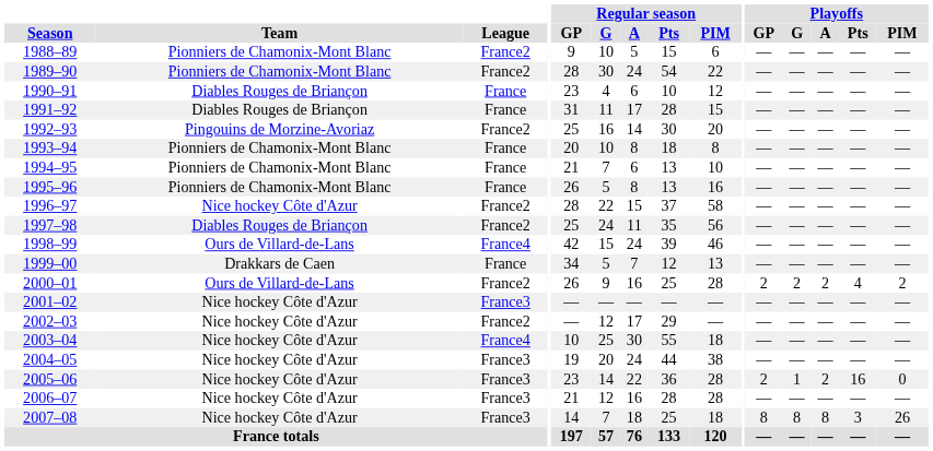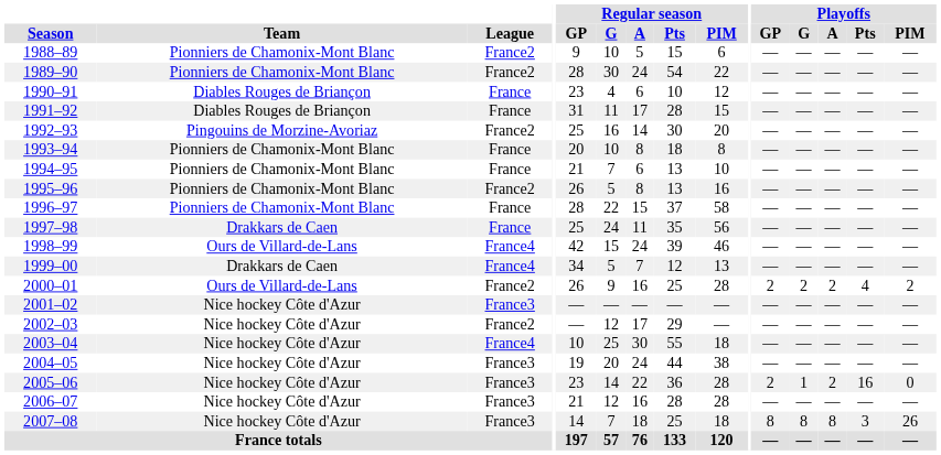 <table border="0" cellpadding="1" cellspacing="0" style="text-align:center; width:60em">
 <tr bgcolor="#e0e0e0">
 <th colspan="3" bgcolor="#ffffff"></th>
 <th rowspan="99" bgcolor="#ffffff"></th>
 <th colspan="5"><a href='#'>Regular season</a></th>
 <th rowspan="99" bgcolor="#ffffff"></th>
 <th colspan="5"><a href='#'>Playoffs</a></th>
 </tr>
 <tr bgcolor="#e0e0e0">
 <th><a href='#'>Season</a></th>
 <th>Team</th>
 <th>League</th>
 <th>GP</th>
 <th><a href='#'>G</a></th>
 <th><a href='#'>A</a></th>
 <th><a href='#'>Pts</a></th>
 <th><a href='#'>PIM</a></th>
 <th>GP</th>
 <th>G</th>
 <th>A</th>
 <th>Pts</th>
 <th>PIM</th>
 </tr>
 <tr>
 <td><a href='#'>1988–89</a></td>
 <td><a href='#'>Pionniers de Chamonix-Mont Blanc</a></td>
 <td><a href='#'>France2</a></td>
 <td>9</td>
 <td>10</td>
 <td>5</td>
 <td>15</td>
 <td>6</td>
 <td>—</td>
 <td>—</td>
 <td>—</td>
 <td>—</td>
 <td>—</td>
 </tr>
 <tr bgcolor="#f0f0f0">
 <td><a href='#'>1989–90</a></td>
 <td><a href='#'>Pionniers de Chamonix-Mont Blanc</a></td>
 <td>France2</td>
 <td>28</td>
 <td>30</td>
 <td>24</td>
 <td>54</td>
 <td>22</td>
 <td>—</td>
 <td>—</td>
 <td>—</td>
 <td>—</td>
 <td>—</td>
 </tr>
 <tr>
 <td><a href='#'>1990–91</a></td>
 <td><a href='#'>Diables Rouges de Briançon</a></td>
 <td><a href='#'>France</a></td>
 <td>23</td>
 <td>4</td>
 <td>6</td>
 <td>10</td>
 <td>12</td>
 <td>—</td>
 <td>—</td>
 <td>—</td>
 <td>—</td>
 <td>—</td>
 </tr>
 <tr bgcolor="#f0f0f0">
 <td><a href='#'>1991–92</a></td>
 <td>Diables Rouges de Briançon</td>
 <td>France</td>
 <td>31</td>
 <td>11</td>
 <td>17</td>
 <td>28</td>
 <td>15</td>
 <td>—</td>
 <td>—</td>
 <td>—</td>
 <td>—</td>
 <td>—</td>
 </tr>
 <tr>
 <td><a href='#'>1992–93</a></td>
 <td><a href='#'>Pingouins de Morzine-Avoriaz</a></td>
 <td>France2</td>
 <td>25</td>
 <td>16</td>
 <td>14</td>
 <td>30</td>
 <td>20</td>
 <td>—</td>
 <td>—</td>
 <td>—</td>
 <td>—</td>
 <td>—</td>
 </tr>
 <tr bgcolor="#f0f0f0">
 <td><a href='#'>1993–94</a></td>
 <td>Pionniers de Chamonix-Mont Blanc</td>
 <td>France</td>
 <td>20</td>
 <td>10</td>
 <td>8</td>
 <td>18</td>
 <td>8</td>
 <td>—</td>
 <td>—</td>
 <td>—</td>
 <td>—</td>
 <td>—</td>
 </tr>
 <tr>
 <td><a href='#'>1994–95</a></td>
 <td>Pionniers de Chamonix-Mont Blanc</td>
 <td>France</td>
 <td>21</td>
 <td>7</td>
 <td>6</td>
 <td>13</td>
 <td>10</td>
 <td>—</td>
 <td>—</td>
 <td>—</td>
 <td>—</td>
 <td>—</td>
 </tr>
 <tr bgcolor="#f0f0f0">
 <td><a href='#'>1995–96</a></td>
 <td>Pionniers de Chamonix-Mont Blanc</td>
-<td>France</td>
+<td>France2</td>
 <td>26</td>
 <td>5</td>
 <td>8</td>
 <td>13</td>
 <td>16</td>
 <td>—</td>
 <td>—</td>
 <td>—</td>
 <td>—</td>
 <td>—</td>
 </tr>
 <tr>
 <td><a href='#'>1996–97</a></td>
-<td><a href='#'>Nice hockey Côte d'Azur</a></td>
-<td>France2</td>
+<td><a href='#'>Pionniers de Chamonix-Mont Blanc</a></td>
+<td>France</td>
 <td>28</td>
 <td>22</td>
 <td>15</td>
 <td>37</td>
 <td>58</td>
 <td>—</td>
 <td>—</td>
 <td>—</td>
 <td>—</td>
 <td>—</td>
 </tr>
 <tr bgcolor="#f0f0f0">
 <td><a href='#'>1997–98</a></td>
-<td><a href='#'>Diables Rouges de Briançon</a></td>
-<td>France2</td>
+<td><a href='#'>Drakkars de Caen</a></td>
+<td><a href='#'>France</a></td>
 <td>25</td>
 <td>24</td>
 <td>11</td>
 <td>35</td>
 <td>56</td>
 <td>—</td>
 <td>—</td>
 <td>—</td>
 <td>—</td>
 <td>—</td>
 </tr>
 <tr>
 <td><a href='#'>1998–99</a></td>
 <td><a href='#'>Ours de Villard-de-Lans</a></td>
 <td><a href='#'>France4</a></td>
 <td>42</td>
 <td>15</td>
 <td>24</td>
 <td>39</td>
 <td>46</td>
 <td>—</td>
 <td>—</td>
 <td>—</td>
 <td>—</td>
 <td>—</td>
 </tr>
 <tr bgcolor="#f0f0f0">
 <td><a href='#'>1999–00</a></td>
 <td>Drakkars de Caen</td>
-<td>France</td>
+<td><a href='#'>France4</a></td>
 <td>34</td>
 <td>5</td>
 <td>7</td>
 <td>12</td>
 <td>13</td>
 <td>—</td>
 <td>—</td>
 <td>—</td>
 <td>—</td>
 <td>—</td>
 </tr>
 <tr>
 <td><a href='#'>2000–01</a></td>
 <td><a href='#'>Ours de Villard-de-Lans</a></td>
 <td>France2</td>
 <td>26</td>
 <td>9</td>
 <td>16</td>
 <td>25</td>
 <td>28</td>
 <td>2</td>
 <td>2</td>
 <td>2</td>
 <td>4</td>
 <td>2</td>
 </tr>
 <tr bgcolor="#f0f0f0">
 <td><a href='#'>2001–02</a></td>
 <td>Nice hockey Côte d'Azur</td>
 <td><a href='#'>France3</a></td>
 <td>—</td>
 <td>—</td>
 <td>—</td>
 <td>—</td>
 <td>—</td>
 <td>—</td>
 <td>—</td>
 <td>—</td>
 <td>—</td>
 <td>—</td>
 </tr>
 <tr>
 <td><a href='#'>2002–03</a></td>
 <td>Nice hockey Côte d'Azur</td>
 <td>France2</td>
 <td>—</td>
 <td>12</td>
 <td>17</td>
 <td>29</td>
 <td>—</td>
 <td>—</td>
 <td>—</td>
 <td>—</td>
 <td>—</td>
 <td>—</td>
 </tr>
 <tr bgcolor="#f0f0f0">
 <td><a href='#'>2003–04</a></td>
 <td>Nice hockey Côte d'Azur</td>
 <td><a href='#'>France4</a></td>
 <td>10</td>
 <td>25</td>
 <td>30</td>
 <td>55</td>
 <td>18</td>
 <td>—</td>
 <td>—</td>
 <td>—</td>
 <td>—</td>
 <td>—</td>
 </tr>
 <tr>
 <td><a href='#'>2004–05</a></td>
 <td>Nice hockey Côte d'Azur</td>
 <td>France3</td>
 <td>19</td>
 <td>20</td>
 <td>24</td>
 <td>44</td>
 <td>38</td>
 <td>—</td>
 <td>—</td>
 <td>—</td>
 <td>—</td>
 <td>—</td>
 </tr>
 <tr bgcolor="#f0f0f0">
 <td><a href='#'>2005–06</a></td>
 <td>Nice hockey Côte d'Azur</td>
 <td>France3</td>
 <td>23</td>
 <td>14</td>
 <td>22</td>
 <td>36</td>
 <td>28</td>
 <td>2</td>
 <td>1</td>
 <td>2</td>
 <td>16</td>
 <td>0</td>
 </tr>
 <tr>
 <td><a href='#'>2006–07</a></td>
 <td>Nice hockey Côte d'Azur</td>
 <td>France3</td>
 <td>21</td>
 <td>12</td>
 <td>16</td>
 <td>28</td>
 <td>28</td>
 <td>—</td>
 <td>—</td>
 <td>—</td>
 <td>—</td>
 <td>—</td>
 </tr>
 <tr bgcolor="#f0f0f0">
 <td><a href='#'>2007–08</a></td>
 <td>Nice hockey Côte d'Azur</td>
 <td>France3</td>
 <td>14</td>
 <td>7</td>
 <td>18</td>
 <td>25</td>
 <td>18</td>
 <td>8</td>
 <td>8</td>
 <td>8</td>
 <td>3</td>
 <td>26</td>
 </tr>
 <tr>
 </tr>
 <tr ALIGN="center" bgcolor="#e0e0e0">
 <th colspan="3">France totals</th>
 <th ALIGN="center">197</th>
 <th ALIGN="center">57</th>
 <th ALIGN="center">76</th>
 <th ALIGN="center">133</th>
 <th ALIGN="center">120</th>
 <th ALIGN="center">—</th>
 <th ALIGN="center">—</th>
 <th ALIGN="center">—</th>
 <th ALIGN="center">—</th>
 <th ALIGN="center">—</th>
 </tr>
 </table>
